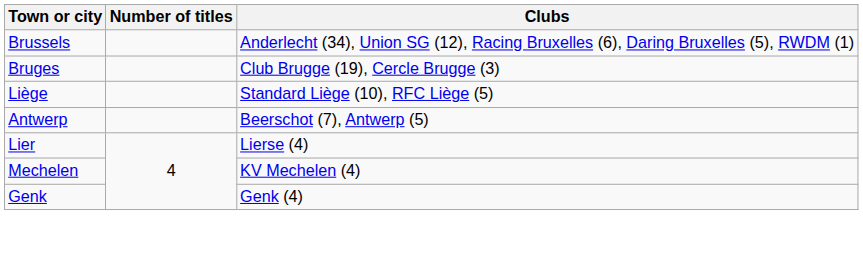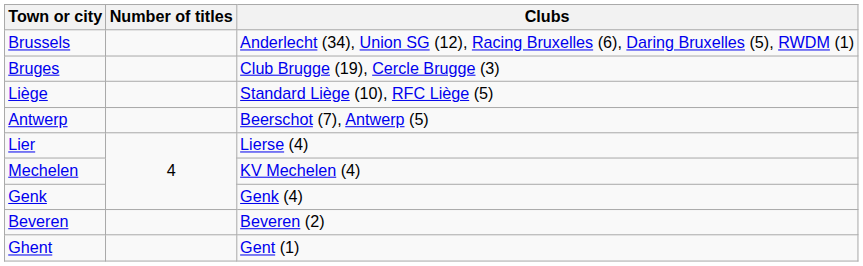 <table class="wikitable sortable">
 <tr>
 <th>Town or city</th>
 <th>Number of titles</th>
 <th>Clubs</th>
 </tr>
 <tr>
 <td><a href='#'>Brussels</a></td>
 <td></td>
 <td><a href='#'>Anderlecht</a> (34), <a href='#'>Union SG</a> (12), <a href='#'>Racing Bruxelles</a> (6), <a href='#'>Daring Bruxelles</a> (5), <a href='#'>RWDM</a> (1)</td>
 </tr>
 <tr>
 <td><a href='#'>Bruges</a></td>
 <td></td>
 <td><a href='#'>Club Brugge</a> (19), <a href='#'>Cercle Brugge</a> (3)</td>
 </tr>
 <tr>
 <td><a href='#'>Liège</a></td>
 <td></td>
 <td><a href='#'>Standard Liège</a> (10), <a href='#'>RFC Liège</a> (5)</td>
 </tr>
 <tr>
 <td><a href='#'>Antwerp</a></td>
 <td></td>
 <td><a href='#'>Beerschot</a> (7), <a href='#'>Antwerp</a> (5)</td>
 </tr>
 <tr>
 <td><a href='#'>Lier</a></td>
 <td rowspan="3" style="text-align:center;">4</td>
 <td><a href='#'>Lierse</a> (4)</td>
 </tr>
 <tr>
 <td><a href='#'>Mechelen</a></td>
 <td><a href='#'>KV Mechelen</a> (4)</td>
 </tr>
 <tr>
 <td><a href='#'>Genk</a></td>
 <td><a href='#'>Genk</a> (4)</td>
 </tr>
+<tr>
+<td><a href='#'>Beveren</a></td>
+<td></td>
+<td><a href='#'>Beveren</a> (2)</td>
+</tr>
+<tr>
+<td><a href='#'>Ghent</a></td>
+<td></td>
+<td><a href='#'>Gent</a> (1)</td>
+</tr>
 </table>
